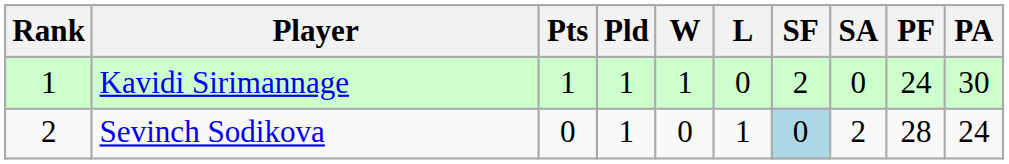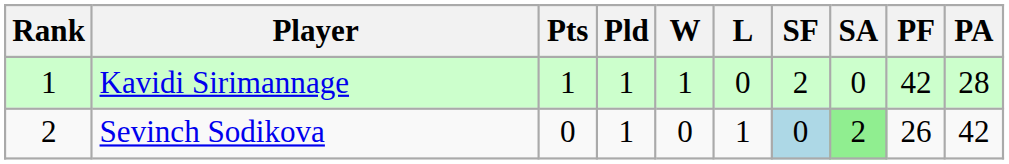 <table class=wikitable style="text-align:center; font-size:90%">
 <tr>
 <th width="20">Rank</th>
 <th width="200">Player</th>
 <th width="20">Pts</th>
 <th width="20">Pld</th>
 <th width="20">W</th>
 <th width="20">L</th>
 <th width="20">SF</th>
 <th width="20">SA</th>
 <th width="20">PF</th>
 <th width="20">PA</th>
 </tr>
 <tr bgcolor="#ccffcc">
 <td>1</td>
 <td style="text-align:left"> <a href='#'>Kavidi Sirimannage</a></td>
 <td>1</td>
 <td>1</td>
 <td>1</td>
 <td>0</td>
 <td>2</td>
 <td>0</td>
-<td>24</td>
-<td>30</td>
+<td>42</td>
+<td>28</td>
 </tr>
 <tr>
 <td>2</td>
 <td style="text-align:left"> <a href='#'>Sevinch Sodikova</a></td>
 <td>0</td>
 <td>1</td>
 <td>0</td>
 <td>1</td>
 <td style="background: lightblue;">0</td>
-<td>2</td>
-<td>28</td>
-<td>24</td>
+<td style="background: lightgreen;">2</td>
+<td>26</td>
+<td>42</td>
 </tr>
 </table>
